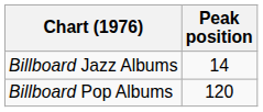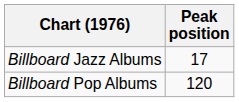 <table class="wikitable sortable">
 <tr>
 <th>Chart (1976)</th>
 <th>Peak<br>position</th>
 </tr>
 <tr>
 <td><em>Billboard</em> Jazz Albums</td>
-<td style="text-align:center;">14</td>
+<td style="text-align:center;">17</td>
 </tr>
 <tr>
 <td><em>Billboard</em> Pop Albums</td>
 <td style="text-align:center;">120</td>
 </tr>
 </table>
